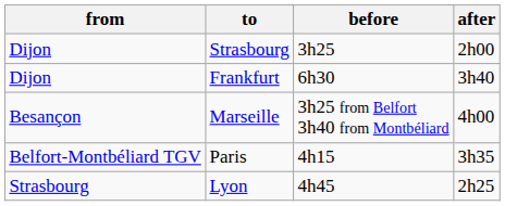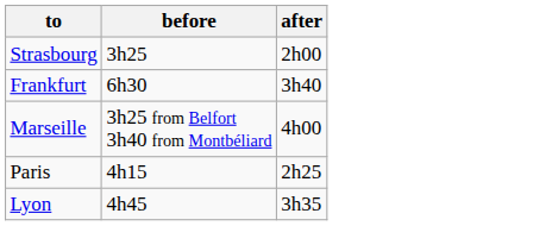 <table class="wikitable">
 <tr>
-<th>from</th>
 <th>to</th>
 <th>before</th>
 <th>after</th>
 </tr>
 <tr>
-<td><a href='#'>Dijon</a></td>
 <td><a href='#'>Strasbourg</a></td>
 <td>3h25</td>
 <td>2h00</td>
 </tr>
 <tr>
-<td><a href='#'>Dijon</a></td>
 <td><a href='#'>Frankfurt</a></td>
 <td>6h30</td>
 <td>3h40</td>
 </tr>
 <tr>
-<td><a href='#'>Besançon</a></td>
 <td><a href='#'>Marseille</a></td>
 <td>3h25 <small>from <a href='#'>Belfort</a></small><br>3h40 <small>from <a href='#'>Montbéliard</a></small></td>
 <td>4h00</td>
 </tr>
 <tr>
-<td><a href='#'>Belfort-Montbéliard TGV</a></td>
 <td>Paris</td>
 <td>4h15</td>
+<td>2h25</td>
+</tr>
+<tr>
+<td><a href='#'>Lyon</a></td>
+<td>4h45</td>
 <td>3h35</td>
 </tr>
-<tr>
-<td><a href='#'>Strasbourg</a></td>
-<td><a href='#'>Lyon</a></td>
-<td>4h45</td>
-<td>2h25</td>
-</tr>
 </table>
